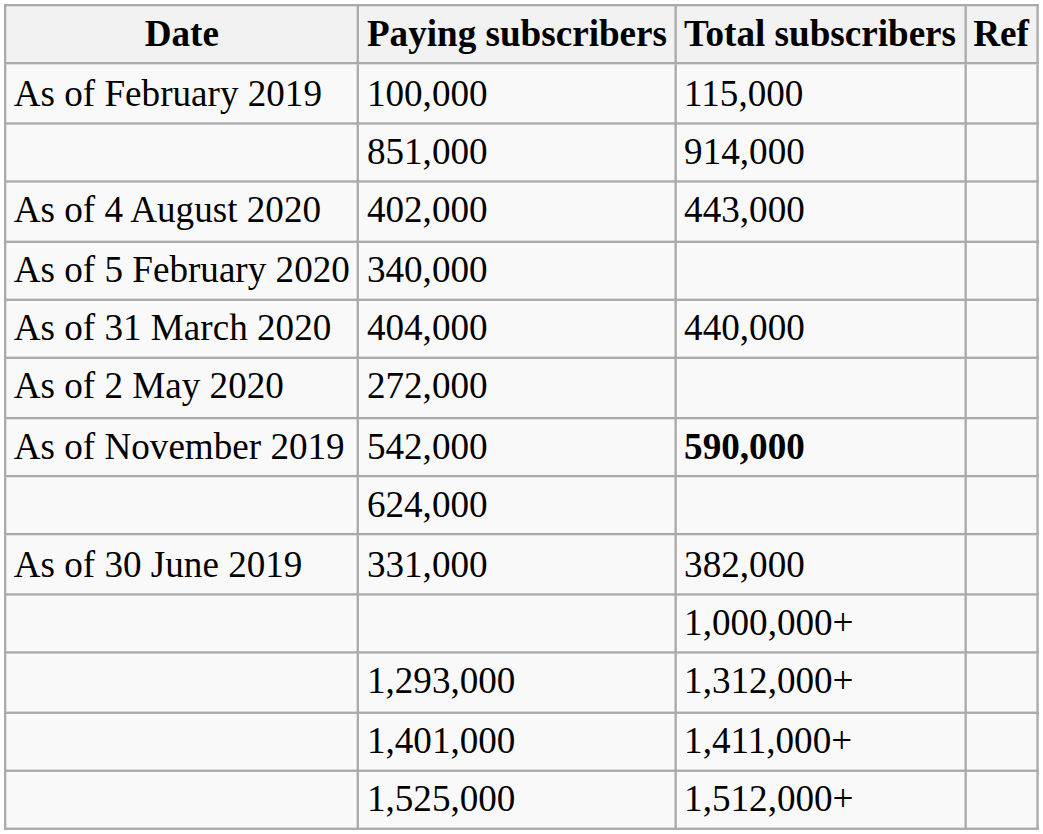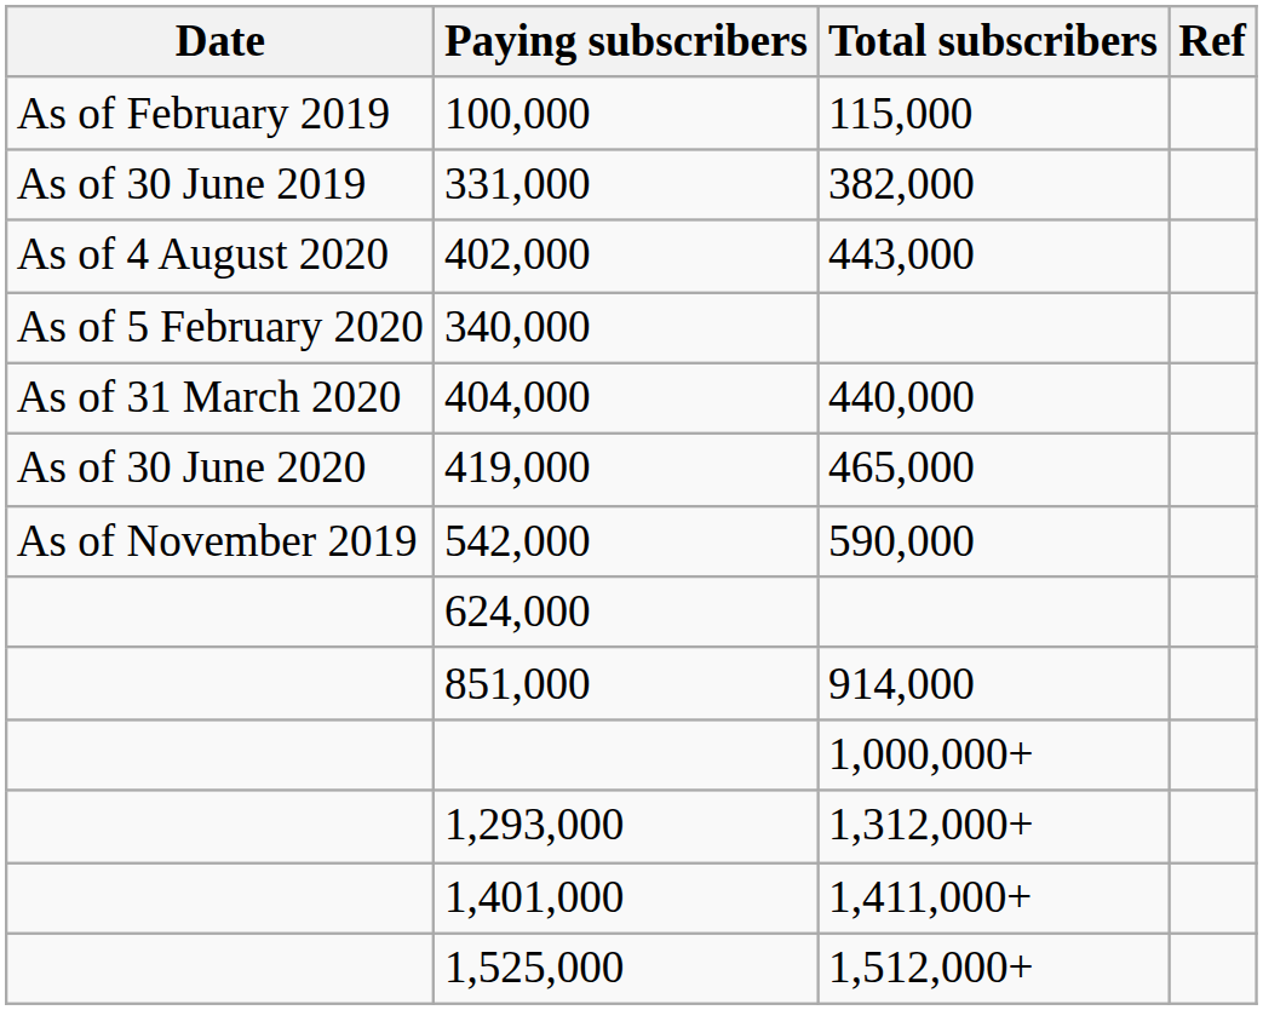 <table class="wikitable">
 <tr>
 <th>Date</th>
 <th>Paying subscribers</th>
 <th>Total subscribers</th>
 <th>Ref</th>
 </tr>
 <tr>
 <td>As of February 2019</td>
 <td>100,000</td>
 <td>115,000</td>
 <td></td>
 </tr>
 <tr>
-<td></td>
-<td>851,000</td>
-<td>914,000</td>
+<td>As of 30 June 2019</td>
+<td>331,000</td>
+<td>382,000</td>
 <td></td>
 </tr>
 <tr>
 <td>As of 4 August 2020</td>
 <td>402,000</td>
 <td>443,000</td>
 <td></td>
 </tr>
 <tr>
 <td>As of 5 February 2020</td>
 <td>340,000</td>
 <td></td>
 <td></td>
 </tr>
 <tr>
 <td>As of 31 March 2020</td>
 <td>404,000</td>
 <td>440,000</td>
 <td></td>
 </tr>
 <tr>
-<td>As of 2 May 2020</td>
-<td>272,000</td>
-<td></td>
+<td>As of 30 June 2020</td>
+<td>419,000</td>
+<td>465,000</td>
 <td></td>
 </tr>
 <tr>
 <td>As of November 2019</td>
 <td>542,000</td>
-<td><strong>590,000</strong></td>
+<td>590,000</td>
 <td></td>
 </tr>
 <tr>
 <td></td>
 <td>624,000</td>
 <td></td>
 <td></td>
 </tr>
 <tr>
-<td>As of 30 June 2019</td>
-<td>331,000</td>
-<td>382,000</td>
+<td></td>
+<td>851,000</td>
+<td>914,000</td>
 <td></td>
 </tr>
 <tr>
 <td></td>
 <td></td>
 <td>1,000,000+</td>
 <td></td>
 </tr>
 <tr>
 <td></td>
 <td>1,293,000</td>
 <td>1,312,000+</td>
 <td></td>
 </tr>
 <tr>
 <td></td>
 <td>1,401,000</td>
 <td>1,411,000+</td>
 <td></td>
 </tr>
 <tr>
 <td></td>
 <td>1,525,000</td>
 <td>1,512,000+</td>
 </tr>
 </table>
